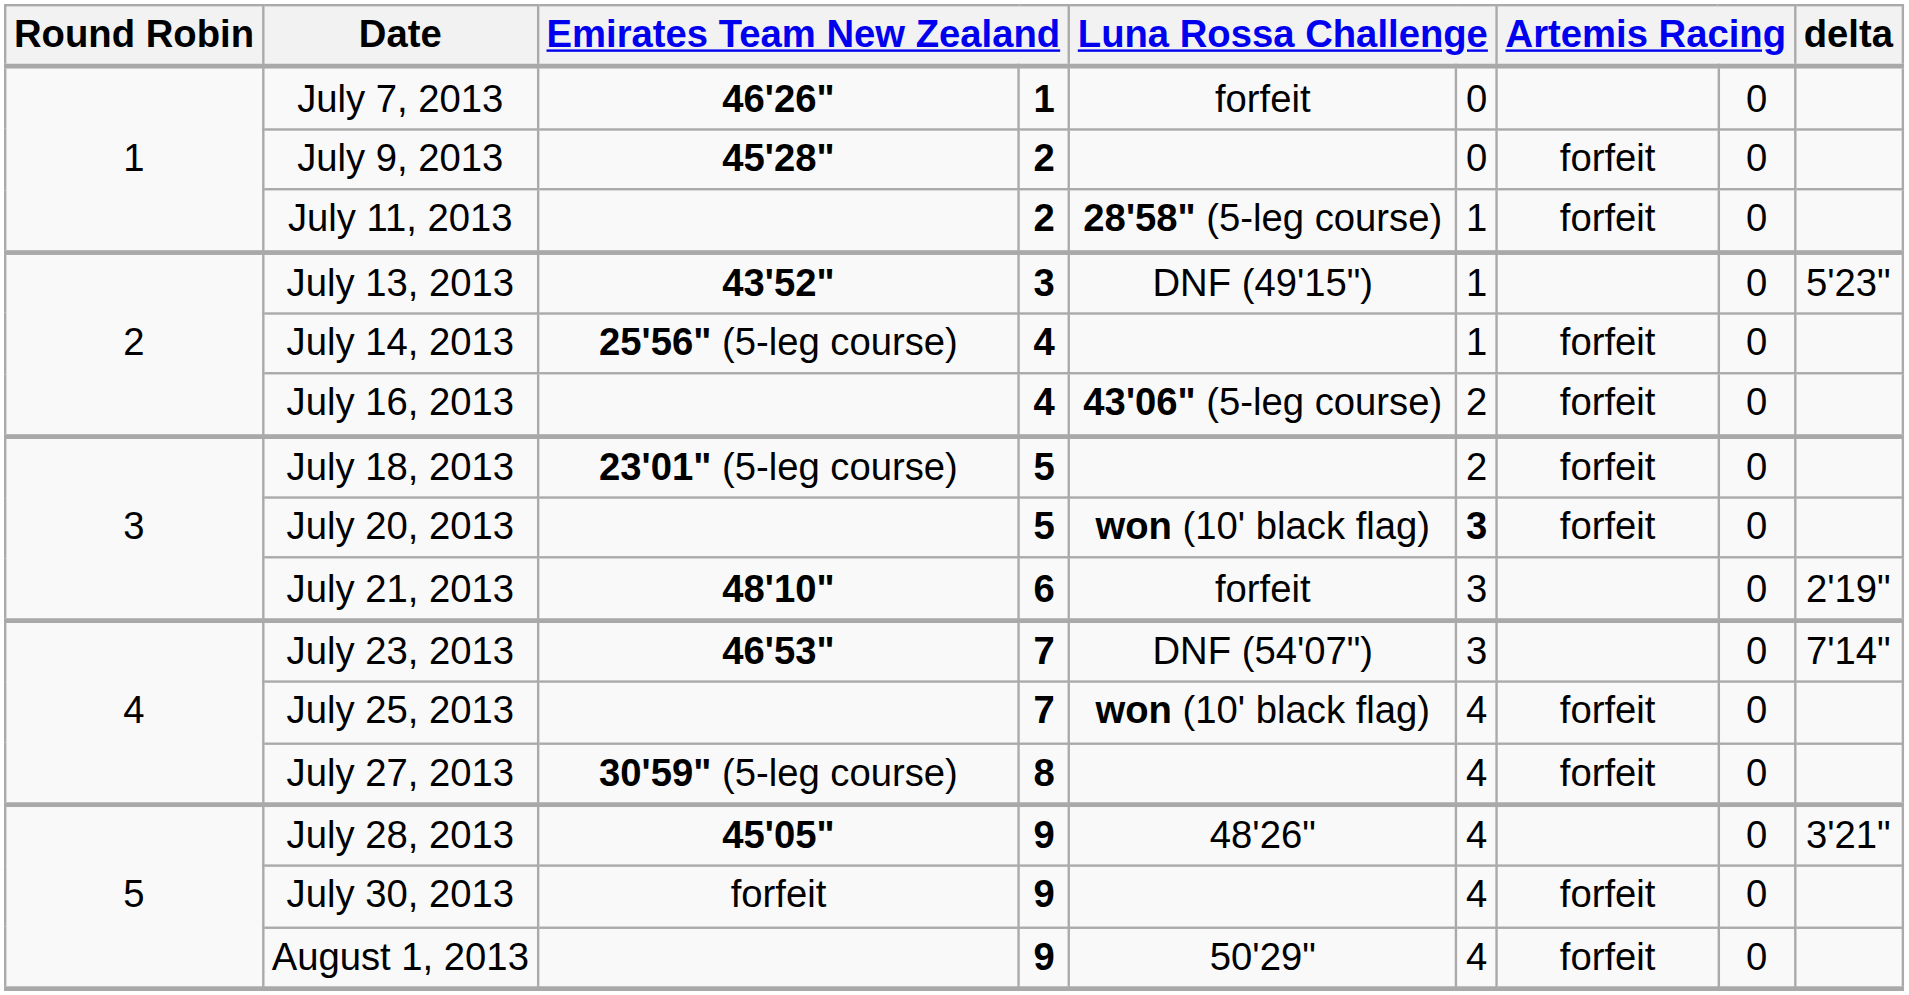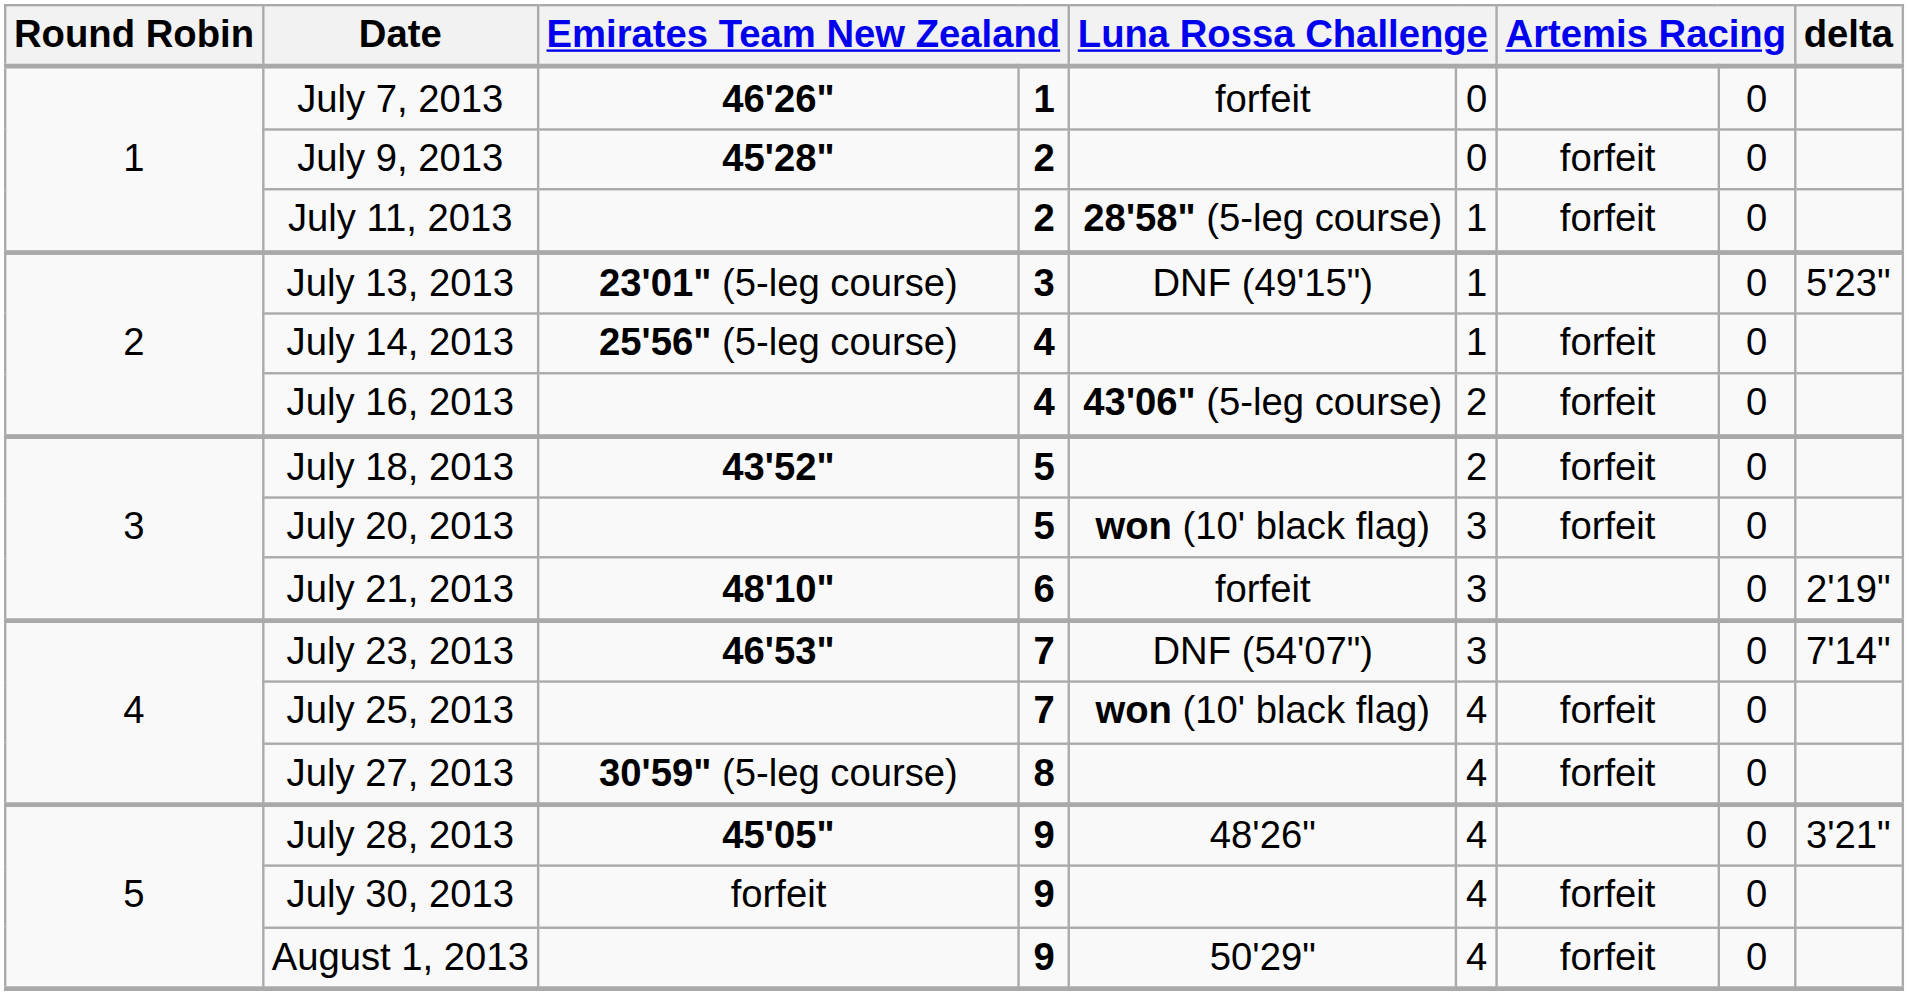 <table class="wikitable" style=text-align:center>
 <tr>
 <th>Round Robin</th>
 <th>Date</th>
 <th colspan=2> <a href='#'>Emirates Team New Zealand</a></th>
 <th colspan=2> <a href='#'>Luna Rossa Challenge</a></th>
 <th colspan=2> <a href='#'>Artemis Racing</a></th>
 <th>delta</th>
 </tr>
 <tr style="border-top:2px solid darkgray">
 <td rowspan=3>1</td>
 <td>July 7, 2013</td>
 <td><strong>46'26"</strong></td>
 <td><strong>1</strong></td>
 <td>forfeit</td>
 <td>0</td>
 <td></td>
 <td>0</td>
 <td></td>
 </tr>
 <tr>
 <td>July 9, 2013</td>
 <td><strong>45'28"</strong></td>
 <td><strong>2</strong></td>
 <td></td>
 <td>0</td>
 <td>forfeit</td>
 <td>0</td>
 <td></td>
 </tr>
 <tr>
 <td>July 11, 2013</td>
 <td></td>
 <td><strong>2</strong></td>
 <td><strong>28'58"</strong> (5-leg course)</td>
 <td>1</td>
 <td>forfeit</td>
 <td>0</td>
 <td></td>
 </tr>
 <tr style="border-top:2px solid darkgray">
 <td rowspan=3>2</td>
 <td>July 13, 2013</td>
-<td><strong>43'52"</strong></td>
+<td><strong>23'01"</strong> (5-leg course)</td>
 <td><strong>3</strong></td>
 <td>DNF (49'15")</td>
 <td>1</td>
 <td></td>
 <td>0</td>
 <td>5'23"</td>
 </tr>
 <tr>
 <td>July 14, 2013</td>
 <td><strong>25'56"</strong> (5-leg course)</td>
 <td><strong>4</strong></td>
 <td></td>
 <td>1</td>
 <td>forfeit</td>
 <td>0</td>
 <td></td>
 </tr>
 <tr>
 <td>July 16, 2013</td>
 <td></td>
 <td><strong>4</strong></td>
 <td><strong>43'06"</strong> (5-leg course)</td>
 <td>2</td>
 <td>forfeit</td>
 <td>0</td>
 <td></td>
 </tr>
 <tr style="border-top:2px solid darkgray">
 <td rowspan=3>3</td>
 <td>July 18, 2013</td>
-<td><strong>23'01"</strong> (5-leg course)</td>
+<td><strong>43'52"</strong></td>
 <td><strong>5</strong></td>
 <td></td>
 <td>2</td>
 <td>forfeit</td>
 <td>0</td>
 <td></td>
 </tr>
 <tr>
 <td>July 20, 2013</td>
 <td></td>
 <td><strong>5</strong></td>
 <td><strong>won</strong> (10' black flag)</td>
-<td><strong>3</strong></td>
+<td>3</td>
 <td>forfeit</td>
 <td>0</td>
 <td></td>
 </tr>
 <tr>
 <td>July 21, 2013</td>
 <td><strong>48'10"</strong></td>
 <td><strong>6</strong></td>
 <td>forfeit</td>
 <td>3</td>
 <td></td>
 <td>0</td>
 <td>2'19"</td>
 </tr>
 <tr style="border-top:2px solid darkgray">
 <td rowspan=3>4</td>
 <td>July 23, 2013</td>
 <td><strong>46'53"</strong></td>
 <td><strong>7</strong></td>
 <td>DNF (54'07")</td>
 <td>3</td>
 <td></td>
 <td>0</td>
 <td>7'14"</td>
 </tr>
 <tr>
 <td>July 25, 2013</td>
 <td></td>
 <td><strong>7</strong></td>
 <td><strong>won</strong> (10' black flag)</td>
 <td>4</td>
 <td>forfeit</td>
 <td>0</td>
 <td></td>
 </tr>
 <tr>
 <td>July 27, 2013</td>
 <td><strong>30'59"</strong> (5-leg course)</td>
 <td><strong>8</strong></td>
 <td></td>
 <td>4</td>
 <td>forfeit</td>
 <td>0</td>
 <td></td>
 </tr>
 <tr style="border-top:2px solid darkgray">
 <td rowspan=3>5</td>
 <td>July 28, 2013</td>
 <td><strong>45'05"</strong></td>
 <td><strong>9</strong></td>
 <td>48'26"</td>
 <td>4</td>
 <td></td>
 <td>0</td>
 <td>3'21"</td>
 </tr>
 <tr>
 <td>July 30, 2013</td>
 <td>forfeit</td>
 <td><strong>9</strong></td>
 <td></td>
 <td>4</td>
 <td>forfeit</td>
 <td>0</td>
 <td></td>
 </tr>
 <tr style="border-bottom:2px solid darkgray">
 <td>August 1, 2013</td>
 <td></td>
 <td><strong>9</strong></td>
 <td>50'29"</td>
 <td>4</td>
 <td>forfeit</td>
 <td>0</td>
 <td></td>
 </tr>
 </table>
